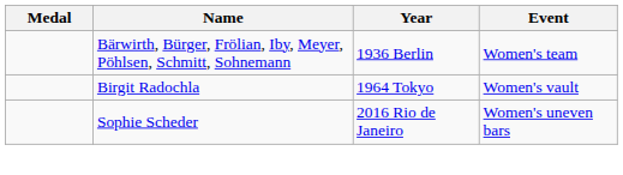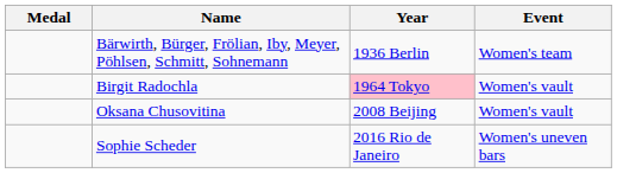 <table class="wikitable sortable">
 <tr>
 <th style="width:5em;">Medal</th>
 <th width=250>Name</th>
 <th>Year</th>
 <th>Event</th>
 </tr>
 <tr>
 <td></td>
 <td><a href='#'>Bärwirth</a>, <a href='#'>Bürger</a>, <a href='#'>Frölian</a>, <a href='#'>Iby</a>, <a href='#'>Meyer</a>, <a href='#'>Pöhlsen</a>, <a href='#'>Schmitt</a>, <a href='#'>Sohnemann</a></td>
 <td> <a href='#'>1936 Berlin</a></td>
 <td><a href='#'>Women's team</a></td>
 </tr>
 <tr>
 <td></td>
 <td><a href='#'>Birgit Radochla</a></td>
-<td> <a href='#'>1964 Tokyo</a></td>
+<td style="background: pink;"> <a href='#'>1964 Tokyo</a></td>
+<td><a href='#'>Women's vault</a></td>
+</tr>
+<tr>
+<td></td>
+<td><a href='#'>Oksana Chusovitina</a></td>
+<td> <a href='#'>2008 Beijing</a></td>
 <td><a href='#'>Women's vault</a></td>
 </tr>
 <tr>
 <td></td>
 <td><a href='#'>Sophie Scheder</a></td>
 <td> <a href='#'>2016 Rio de Janeiro</a></td>
 <td><a href='#'>Women's uneven bars</a></td>
 </tr>
 </table>
